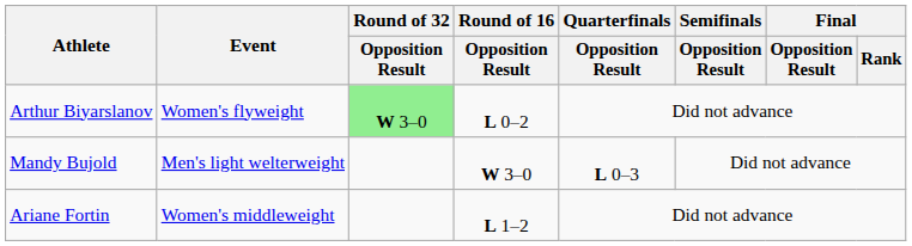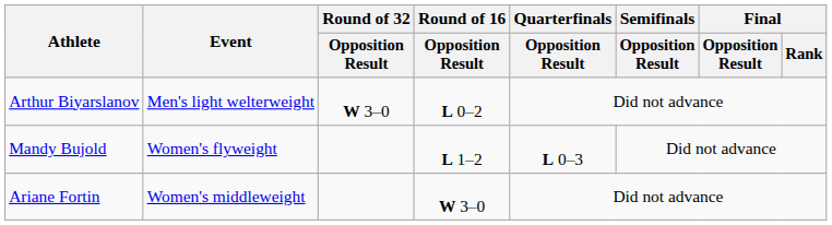 <table class="wikitable" style="font-size:90%">
 <tr>
 <th rowspan="2">Athlete</th>
 <th rowspan="2">Event</th>
 <th>Round of 32</th>
 <th>Round of 16</th>
 <th>Quarterfinals</th>
 <th>Semifinals</th>
 <th colspan=2>Final</th>
 </tr>
 <tr style="font-size:95%">
 <th>Opposition<br>Result</th>
 <th>Opposition<br>Result</th>
 <th>Opposition<br>Result</th>
 <th>Opposition<br>Result</th>
 <th>Opposition<br>Result</th>
 <th>Rank</th>
 </tr>
 <tr align=center>
 <td align=left><a href='#'>Arthur Biyarslanov</a></td>
-<td align=left><a href='#'>Women's flyweight</a></td>
-<td style="background: lightgreen;"><br><strong>W</strong> 3–0</td>
+<td align=left><a href='#'>Men's light welterweight</a></td>
+<td><br><strong>W</strong> 3–0</td>
 <td><br><strong>L</strong> 0–2</td>
 <td colspan="4">Did not advance</td>
 </tr>
 <tr align=center>
 <td align=left><a href='#'>Mandy Bujold</a></td>
-<td align=left><a href='#'>Men's light welterweight</a></td>
+<td align=left><a href='#'>Women's flyweight</a></td>
 <td></td>
-<td><br><strong>W</strong> 3–0</td>
+<td><br><strong>L</strong> 1–2</td>
 <td><br><strong>L</strong> 0–3</td>
 <td colspan="3">Did not advance</td>
 </tr>
 <tr align=center>
 <td align=left><a href='#'>Ariane Fortin</a></td>
 <td align=left><a href='#'>Women's middleweight</a></td>
 <td></td>
-<td><br><strong>L</strong> 1–2</td>
+<td><br><strong>W</strong> 3–0</td>
 <td colspan="4">Did not advance</td>
 </tr>
 </table>
